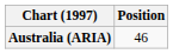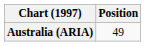 <table class="wikitable plainrowheaders" style="text-align:center">
 <tr>
 <th scope="col">Chart (1997)</th>
 <th scope="col">Position</th>
 </tr>
 <tr>
 <th scope="row">Australia (ARIA)</th>
-<td>46</td>
+<td>49</td>
 </tr>
 </table>
